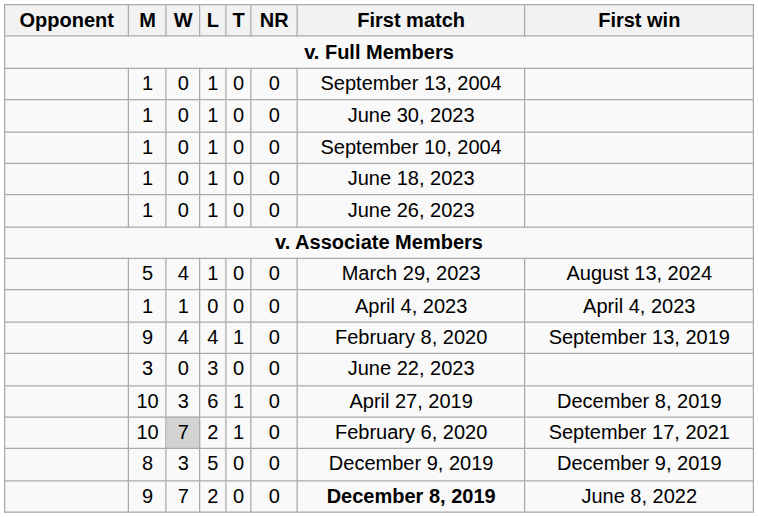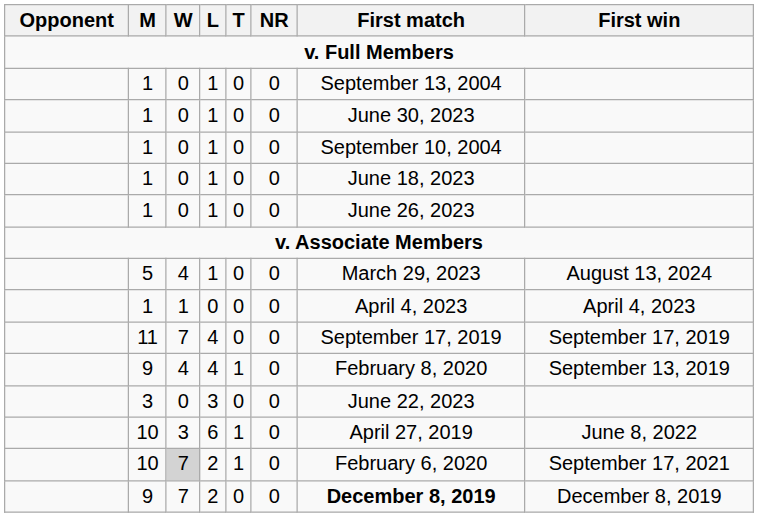 <table class="wikitable" style="text-align: center; width: 600px;">
 <tr>
 <th>Opponent</th>
 <th>M</th>
 <th>W</th>
 <th>L</th>
 <th>T</th>
 <th>NR</th>
 <th>First match</th>
 <th>First win</th>
 </tr>
 <tr>
 <td colspan="8" style="text-align:center;"><strong>v. Full Members</strong></td>
 </tr>
 <tr>
 <td style="text-align:left;"></td>
 <td>1</td>
 <td>0</td>
 <td>1</td>
 <td>0</td>
 <td>0</td>
 <td>September 13, 2004</td>
 <td></td>
 </tr>
 <tr>
 <td style="text-align:left;"></td>
 <td>1</td>
 <td>0</td>
 <td>1</td>
 <td>0</td>
 <td>0</td>
 <td>June 30, 2023</td>
 <td></td>
 </tr>
 <tr>
 <td style="text-align:left;"></td>
 <td>1</td>
 <td>0</td>
 <td>1</td>
 <td>0</td>
 <td>0</td>
 <td>September 10, 2004</td>
 <td></td>
 </tr>
 <tr>
 <td style="text-align:left;"></td>
 <td>1</td>
 <td>0</td>
 <td>1</td>
 <td>0</td>
 <td>0</td>
 <td>June 18, 2023</td>
 <td></td>
 </tr>
 <tr>
 <td style="text-align:left;"></td>
 <td>1</td>
 <td>0</td>
 <td>1</td>
 <td>0</td>
 <td>0</td>
 <td>June 26, 2023</td>
 <td></td>
 </tr>
 <tr>
 <td colspan="8" style="text-align:center;"><strong>v. Associate Members</strong></td>
 </tr>
 <tr>
 <td style="text-align:left;"></td>
 <td>5</td>
 <td>4</td>
 <td>1</td>
 <td>0</td>
 <td>0</td>
 <td>March 29, 2023</td>
 <td>August 13, 2024</td>
 </tr>
 <tr>
 <td style="text-align:left;"></td>
 <td>1</td>
 <td>1</td>
 <td>0</td>
 <td>0</td>
 <td>0</td>
 <td>April 4, 2023</td>
 <td>April 4, 2023</td>
 </tr>
 <tr>
 <td style="text-align:left;"></td>
+<td>11</td>
+<td>7</td>
+<td>4</td>
+<td>0</td>
+<td>0</td>
+<td>September 17, 2019</td>
+<td>September 17, 2019</td>
+</tr>
+<tr>
+<td style="text-align:left;"></td>
 <td>9</td>
 <td>4</td>
 <td>4</td>
 <td>1</td>
 <td>0</td>
 <td>February 8, 2020</td>
 <td>September 13, 2019</td>
 </tr>
 <tr>
 <td style="text-align:left;"></td>
 <td>3</td>
 <td>0</td>
 <td>3</td>
 <td>0</td>
 <td>0</td>
 <td>June 22, 2023</td>
 <td></td>
 </tr>
 <tr>
 <td style="text-align:left;"></td>
 <td>10</td>
 <td>3</td>
 <td>6</td>
 <td>1</td>
 <td>0</td>
 <td>April 27, 2019</td>
-<td>December 8, 2019</td>
+<td>June 8, 2022</td>
 </tr>
 <tr>
 <td style="text-align:left;"></td>
 <td>10</td>
 <td style="background: lightgrey;">7</td>
 <td>2</td>
 <td>1</td>
 <td>0</td>
 <td>February 6, 2020</td>
 <td>September 17, 2021</td>
 </tr>
 <tr>
 <td style="text-align:left;"></td>
-<td>8</td>
-<td>3</td>
-<td>5</td>
-<td>0</td>
-<td>0</td>
-<td>December 9, 2019</td>
-<td>December 9, 2019</td>
-</tr>
-<tr>
-<td style="text-align:left;"></td>
 <td>9</td>
 <td>7</td>
 <td>2</td>
 <td>0</td>
 <td>0</td>
 <td><strong>December 8, 2019</strong></td>
-<td>June 8, 2022</td>
+<td>December 8, 2019</td>
 </tr>
 </table>
